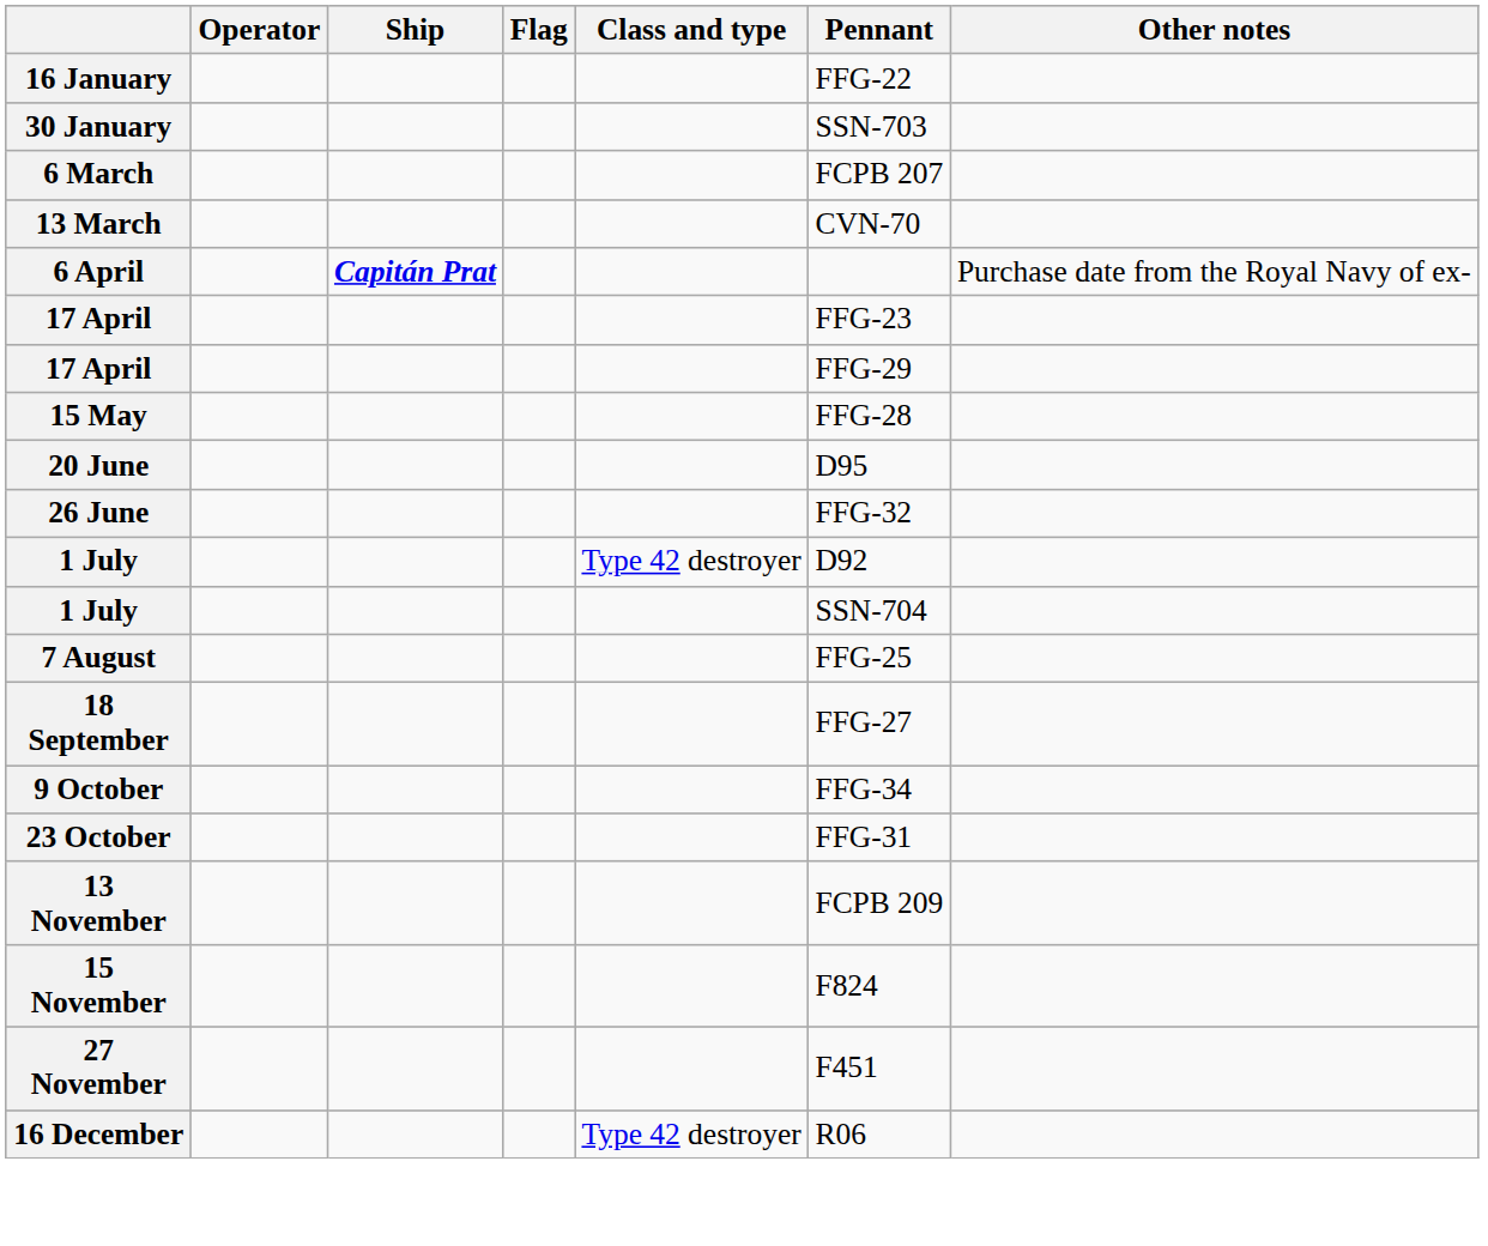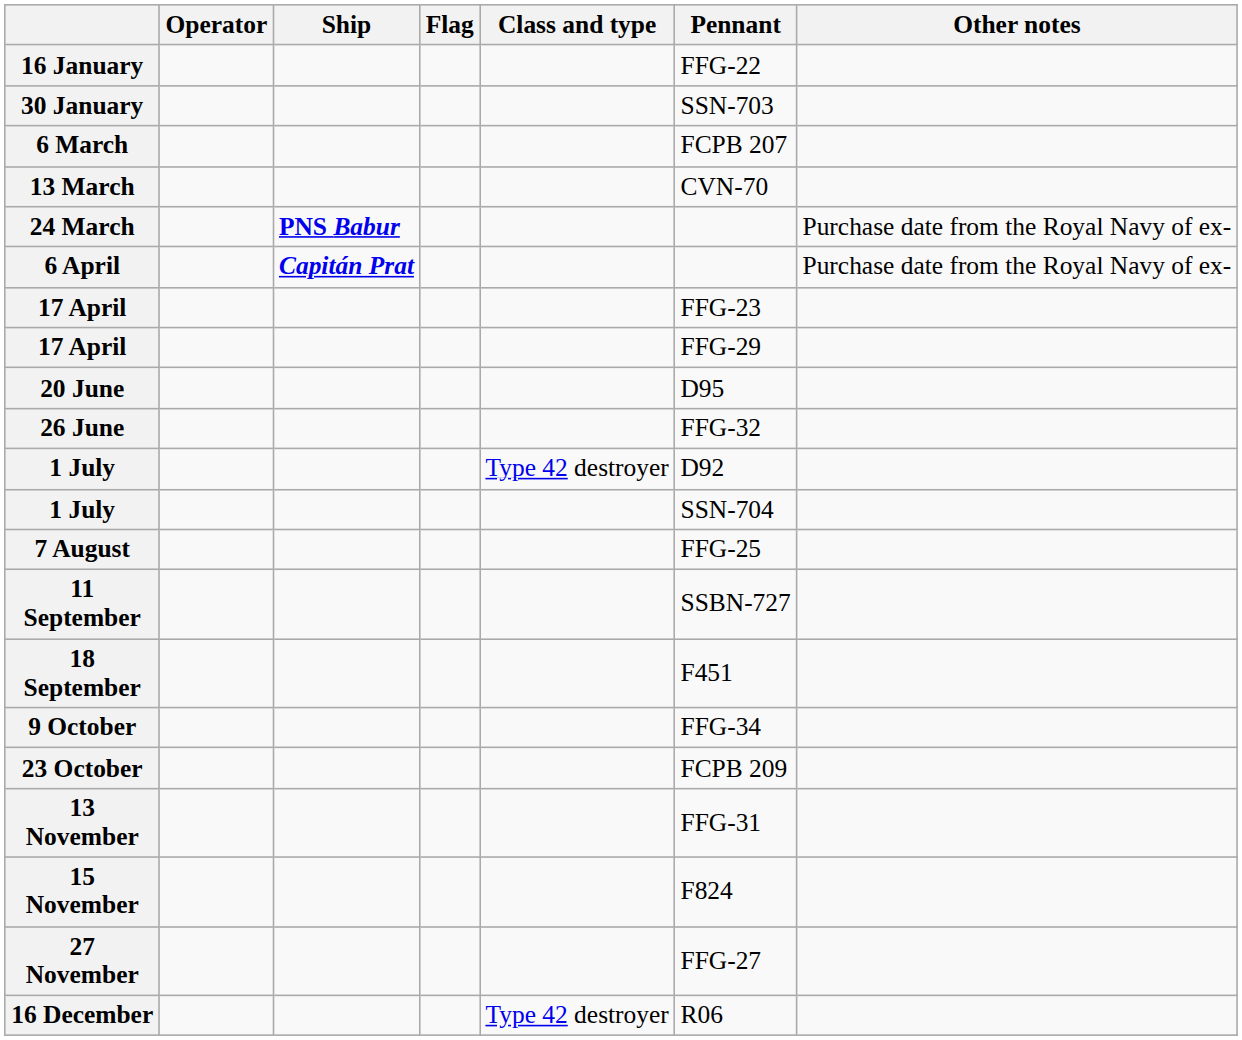 <table class="wikitable">
 <tr>
 <th width="90"></th>
 <th>Operator</th>
 <th>Ship</th>
 <th>Flag</th>
 <th>Class and type</th>
 <th>Pennant</th>
 <th>Other notes</th>
 </tr>
 <tr ---->
 <th>16 January</th>
 <td></td>
 <td><strong></strong></td>
 <td></td>
 <td></td>
 <td>FFG-22</td>
 <td></td>
 </tr>
 <tr ---->
 <th>30 January</th>
 <td></td>
 <td><strong></strong></td>
 <td></td>
 <td></td>
 <td>SSN-703</td>
 <td></td>
 </tr>
 <tr ---->
 <th>6 March</th>
 <td></td>
 <td><strong></strong></td>
 <td></td>
 <td></td>
 <td>FCPB 207</td>
 <td></td>
 </tr>
 <tr ---->
 <th>13 March</th>
 <td></td>
 <td><strong></strong></td>
 <td></td>
 <td></td>
 <td>CVN-70</td>
 <td></td>
 </tr>
 <tr ---->
+<th>24 March</th>
+<td></td>
+<td><strong><a href='#'>PNS <em>Babur</em></a></strong></td>
+<td></td>
+<td></td>
+<td></td>
+<td>Purchase date from the Royal Navy of ex-</td>
+</tr>
+<tr ---->
 <th>6 April</th>
 <td></td>
 <td><strong><a href='#'><em>Capitán Prat</em></a></strong></td>
 <td></td>
 <td></td>
 <td></td>
 <td>Purchase date from the Royal Navy of ex-</td>
 </tr>
 <tr ---->
 <th>17 April</th>
 <td></td>
 <td><strong></strong></td>
 <td></td>
 <td></td>
 <td>FFG-23</td>
 <td></td>
 </tr>
 <tr ---->
 <th>17 April</th>
 <td></td>
 <td><strong></strong></td>
 <td></td>
 <td></td>
 <td>FFG-29</td>
-<td></td>
-</tr>
-<tr ---->
-<th>15 May</th>
-<td></td>
-<td><strong></strong></td>
-<td></td>
-<td></td>
-<td>FFG-28</td>
 <td></td>
 </tr>
 <tr ---->
 <th>20 June</th>
 <td></td>
 <td><strong></strong></td>
 <td></td>
 <td></td>
 <td>D95</td>
 <td></td>
 </tr>
 <tr ---->
 <th>26 June</th>
 <td></td>
 <td><strong></strong></td>
 <td></td>
 <td></td>
 <td>FFG-32</td>
 <td></td>
 </tr>
 <tr ---->
 <th>1 July</th>
 <td></td>
 <td><strong></strong></td>
 <td></td>
 <td><a href='#'>Type 42</a> destroyer</td>
 <td>D92</td>
 <td></td>
 </tr>
 <tr ---->
 <th>1 July</th>
 <td></td>
 <td><strong></strong></td>
 <td></td>
 <td></td>
 <td>SSN-704</td>
 <td></td>
 </tr>
 <tr ---->
 <th>7 August</th>
 <td></td>
 <td><strong></strong></td>
 <td></td>
 <td></td>
 <td>FFG-25</td>
 <td></td>
 </tr>
 <tr ---->
+<th>11 September</th>
+<td></td>
+<td><strong></strong></td>
+<td></td>
+<td></td>
+<td>SSBN-727</td>
+<td></td>
+</tr>
+<tr ---->
 <th>18 September</th>
 <td></td>
 <td><strong></strong></td>
 <td></td>
 <td></td>
-<td>FFG-27</td>
+<td>F451</td>
 <td></td>
 </tr>
 <tr ---->
 <th>9 October</th>
 <td></td>
 <td><strong></strong></td>
 <td></td>
 <td></td>
 <td>FFG-34</td>
 <td></td>
 </tr>
 <tr ---->
 <th>23 October</th>
 <td></td>
 <td><strong></strong></td>
 <td></td>
 <td></td>
-<td>FFG-31</td>
+<td>FCPB 209</td>
 <td></td>
 </tr>
 <tr ---->
 <th>13 November</th>
 <td></td>
 <td><strong></strong></td>
 <td></td>
 <td></td>
-<td>FCPB 209</td>
+<td>FFG-31</td>
 <td></td>
 </tr>
 <tr ---->
 <th>15 November</th>
 <td></td>
 <td><strong></strong></td>
 <td></td>
 <td></td>
 <td>F824</td>
 <td></td>
 </tr>
 <tr ---->
 <th>27 November</th>
 <td></td>
 <td><strong></strong></td>
 <td></td>
 <td></td>
-<td>F451</td>
+<td>FFG-27</td>
 <td></td>
 </tr>
 <tr ---->
 <th>16 December</th>
 <td></td>
 <td><strong></strong></td>
 <td></td>
 <td><a href='#'>Type 42</a> destroyer</td>
 <td>R06</td>
 <td></td>
 </tr>
 </table>
